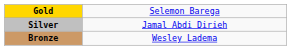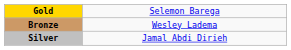 <table class="wikitable" style=" text-align:center; " width="35%">
 <tr>
 <td style="background:gold"><strong>Gold</strong></td>
 <td><a href='#'>Selemon Barega</a> <br><small></small></td>
 </tr>
 <tr>
+<td style="background:#cc9966"><strong>Bronze</strong></td>
+<td><a href='#'>Wesley Ladema</a> <br><small></small></td>
+</tr>
+<tr>
 <td style="background:silver"><strong>Silver</strong></td>
 <td><a href='#'>Jamal Abdi Dirieh</a><br><small> </small></td>
 </tr>
-<tr>
-<td style="background:#cc9966"><strong>Bronze</strong></td>
-<td><a href='#'>Wesley Ladema</a> <br><small></small></td>
-</tr>
 </table>
